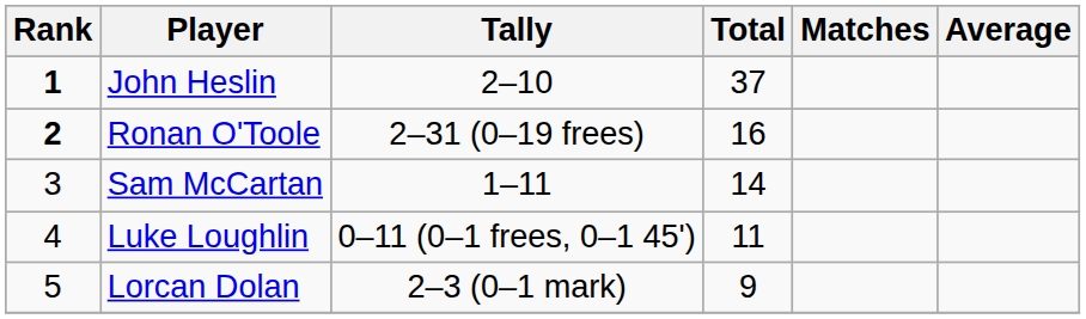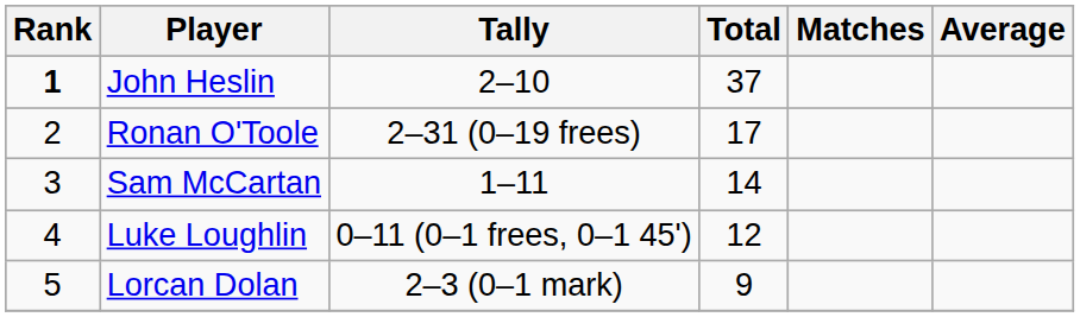 <table class="wikitable">
 <tr>
 <th>Rank</th>
 <th>Player</th>
 <th class="unsortable">Tally</th>
 <th>Total</th>
 <th>Matches</th>
 <th>Average</th>
 </tr>
 <tr>
 <td rowspan=1 align=center><strong>1</strong></td>
 <td><a href='#'>John Heslin</a></td>
 <td align=center>2–10</td>
 <td align=center>37</td>
 <td align=center></td>
 <td align=center></td>
 </tr>
 <tr>
-<td rowspan=1 align=center><strong>2</strong></td>
+<td rowspan=1 align=center>2</td>
 <td><a href='#'>Ronan O'Toole</a></td>
 <td align=center>2–31 (0–19 frees)</td>
-<td align=center>16</td>
+<td align=center>17</td>
 <td align=center></td>
 <td align=center></td>
 </tr>
 <tr>
 <td rowspan=1 align=center>3</td>
 <td><a href='#'>Sam McCartan</a></td>
 <td align=center>1–11</td>
 <td align=center>14</td>
 <td align=center></td>
 <td align=center></td>
 </tr>
 <tr>
 <td rowspan=1 align=center>4</td>
 <td><a href='#'>Luke Loughlin</a></td>
 <td align=center>0–11 (0–1 frees, 0–1 45')</td>
-<td align=center>11</td>
+<td align=center>12</td>
 <td align=center></td>
 <td align=center></td>
 </tr>
 <tr>
 <td rowspan=1 align=center>5</td>
 <td><a href='#'>Lorcan Dolan</a></td>
 <td align=center>2–3 (0–1 mark)</td>
 <td align=center>9</td>
 <td align=center></td>
 <td align=center></td>
 </tr>
 <tr>
 </tr>
 </table>
